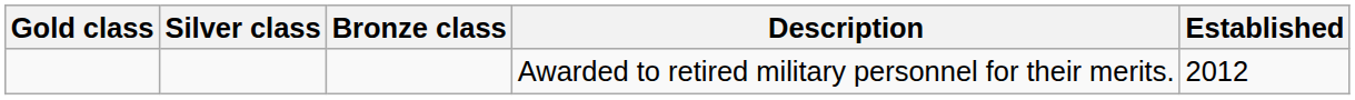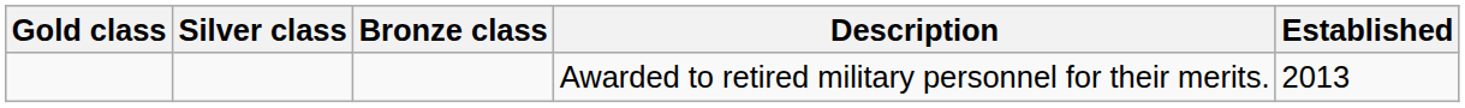 <table class="wikitable" style="font-size:85%;">
 <tr>
 <th><big>Gold class</big></th>
 <th><big>Silver class</big></th>
 <th><big>Bronze class</big></th>
 <th><big>Description</big></th>
 <th><big>Established</big></th>
 </tr>
 <tr>
 <td><big></big></td>
 <td><big></big></td>
 <td><big></big></td>
 <td><big>Awarded to retired military personnel for their merits.</big></td>
-<td><big>2012</big></td>
+<td><big>2013</big></td>
 </tr>
 </table>
